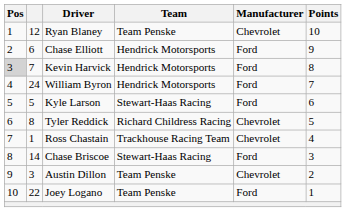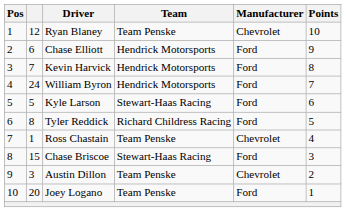 <table class="wikitable" style="font-size:98%">
 <tr>
 <th>Pos</th>
 <th></th>
 <th>Driver</th>
 <th>Team</th>
 <th>Manufacturer</th>
 <th>Points</th>
 </tr>
 <tr>
 <td>1</td>
 <td>12</td>
 <td>Ryan Blaney</td>
 <td>Team Penske</td>
 <td>Chevrolet</td>
 <td>10</td>
 </tr>
 <tr>
 <td>2</td>
 <td>6</td>
 <td>Chase Elliott</td>
 <td>Hendrick Motorsports</td>
 <td>Ford</td>
 <td>9</td>
 </tr>
 <tr>
-<td style="background: lightgrey;">3</td>
+<td>3</td>
 <td>7</td>
 <td>Kevin Harvick</td>
 <td>Hendrick Motorsports</td>
 <td>Ford</td>
 <td>8</td>
 </tr>
 <tr>
 <td>4</td>
 <td>24</td>
 <td>William Byron</td>
 <td>Hendrick Motorsports</td>
 <td>Ford</td>
 <td>7</td>
 </tr>
 <tr>
 <td>5</td>
 <td>5</td>
 <td>Kyle Larson</td>
 <td>Stewart-Haas Racing</td>
 <td>Ford</td>
 <td>6</td>
 </tr>
 <tr>
 <td>6</td>
 <td>8</td>
 <td>Tyler Reddick</td>
 <td>Richard Childress Racing</td>
-<td>Chevrolet</td>
+<td>Ford</td>
 <td>5</td>
 </tr>
 <tr>
 <td>7</td>
 <td>1</td>
 <td>Ross Chastain</td>
-<td>Trackhouse Racing Team</td>
+<td>Team Penske</td>
 <td>Chevrolet</td>
 <td>4</td>
 </tr>
 <tr>
 <td>8</td>
-<td>14</td>
+<td>15</td>
 <td>Chase Briscoe</td>
 <td>Stewart-Haas Racing</td>
 <td>Ford</td>
 <td>3</td>
 </tr>
 <tr>
 <td>9</td>
 <td>3</td>
 <td>Austin Dillon</td>
 <td>Team Penske</td>
 <td>Chevrolet</td>
 <td>2</td>
 </tr>
 <tr>
 <td>10</td>
-<td>22</td>
+<td>20</td>
 <td>Joey Logano</td>
 <td>Team Penske</td>
 <td>Ford</td>
 <td>1</td>
 </tr>
 <tr>
 <th colspan="6"></th>
 </tr>
 </table>
